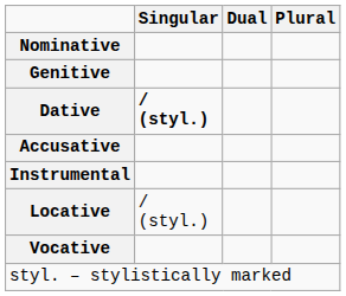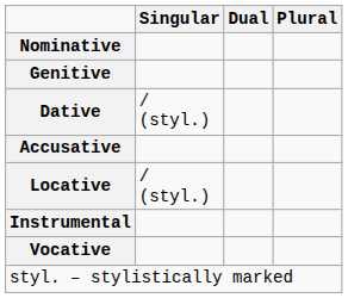 <table class="wikitable">
 <tr>
 <td></td>
 <th>Singular</th>
 <th>Dual</th>
 <th>Plural</th>
 </tr>
 <tr>
 <th>Nominative</th>
 <td></td>
 <td></td>
 <td></td>
 </tr>
 <tr>
 <th>Genitive</th>
 <td></td>
 <td></td>
 <td></td>
 </tr>
 <tr>
 <th>Dative</th>
-<td><strong> /<br> (styl.)</strong></td>
+<td> /<br> (styl.)</td>
 <td></td>
 <td></td>
 </tr>
 <tr>
 <th>Accusative</th>
 <td></td>
 <td></td>
 <td></td>
 </tr>
 <tr>
-<th>Instrumental</th>
-<td></td>
+<th>Locative</th>
+<td> /<br> (styl.)</td>
 <td></td>
 <td></td>
 </tr>
 <tr>
-<th>Locative</th>
-<td> /<br> (styl.)</td>
+<th>Instrumental</th>
+<td></td>
 <td></td>
 <td></td>
 </tr>
 <tr>
 <th>Vocative</th>
 <td></td>
 <td></td>
 <td></td>
 </tr>
 <tr>
 <td colspan="4">styl. – stylistically marked</td>
 </tr>
 </table>
